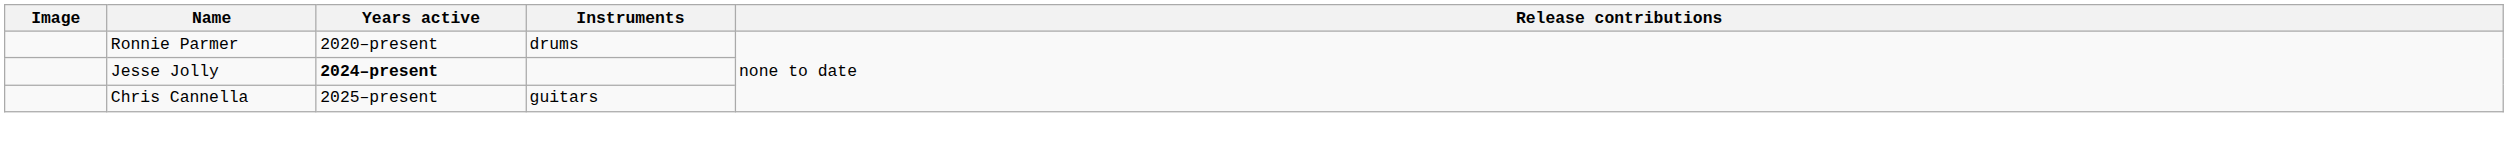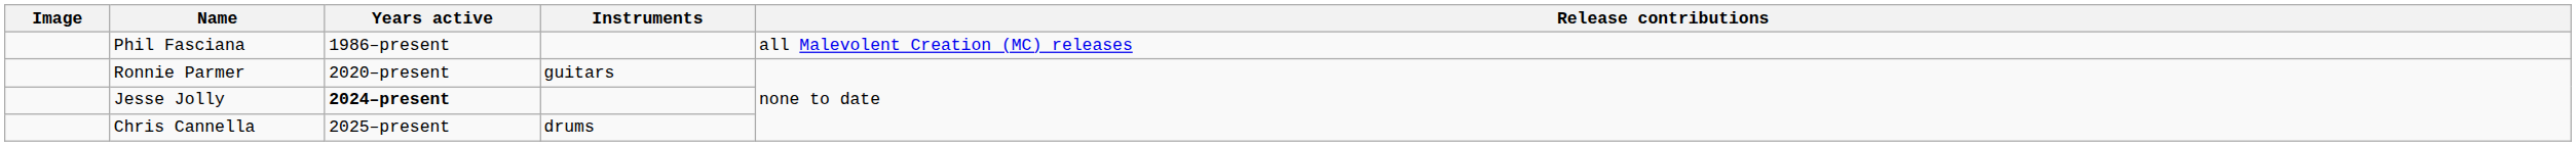 <table class="wikitable" border="1" width=100%>
 <tr>
 <th width="75">Image</th>
 <th width="160">Name</th>
 <th width="160">Years active</th>
 <th width="160">Instruments</th>
 <th>Release contributions</th>
 </tr>
 <tr>
 <td></td>
+<td>Phil Fasciana</td>
+<td>1986–present</td>
+<td></td>
+<td>all <a href='#'>Malevolent Creation (MC) releases</a></td>
+</tr>
+<tr>
+<td></td>
 <td>Ronnie Parmer</td>
 <td>2020–present</td>
-<td>drums</td>
+<td>guitars</td>
 <td rowspan="3">none to date</td>
 </tr>
 <tr>
 <td></td>
 <td>Jesse Jolly</td>
 <td><strong>2024–present</strong></td>
 <td></td>
 </tr>
 <tr>
 <td></td>
 <td>Chris Cannella</td>
 <td>2025–present</td>
-<td>guitars</td>
+<td>drums</td>
 </tr>
 </table>
